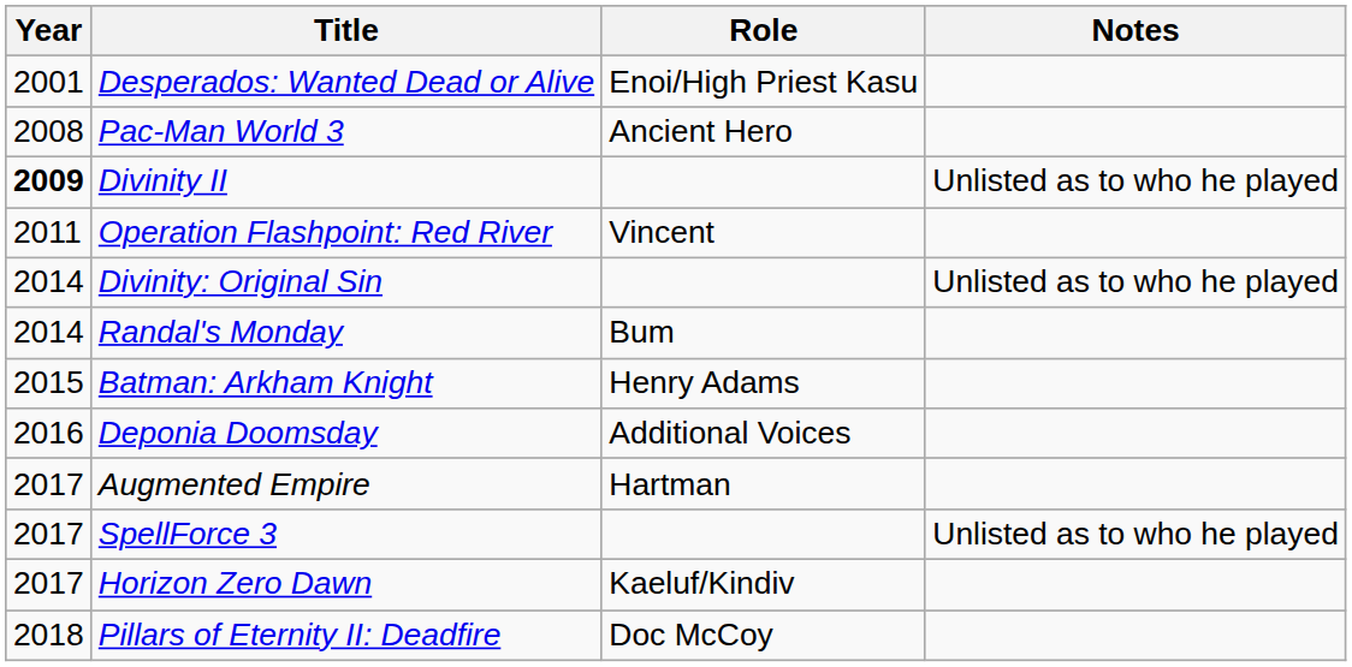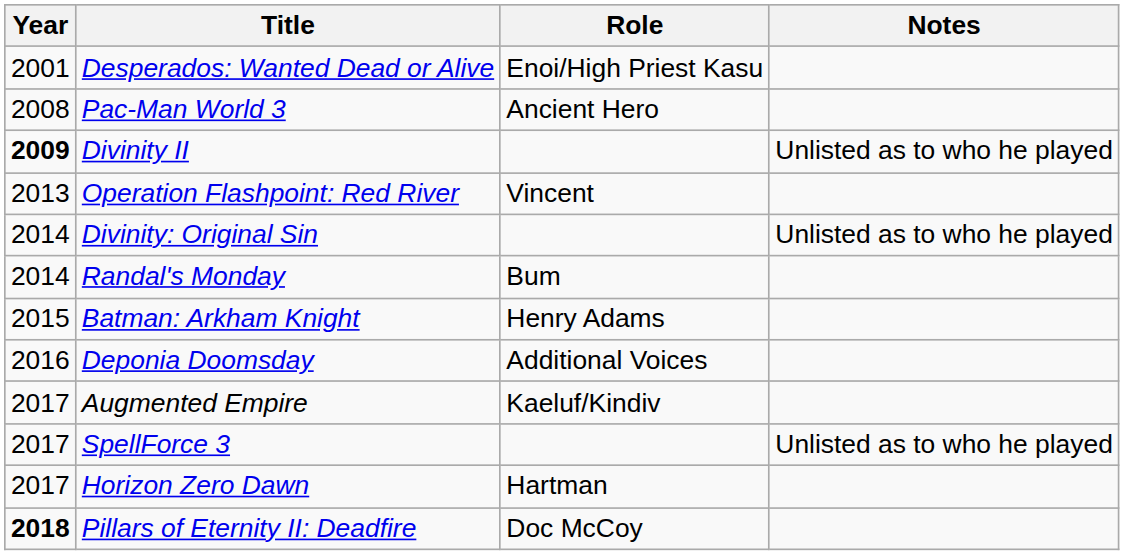 <table class="wikitable sortable">
 <tr>
 <th>Year</th>
 <th>Title</th>
 <th>Role</th>
 <th class="unsortable">Notes</th>
 </tr>
 <tr>
 <td>2001</td>
 <td><em><a href='#'>Desperados: Wanted Dead or Alive</a></em></td>
 <td>Enoi/High Priest Kasu</td>
 <td></td>
 </tr>
 <tr>
 <td>2008</td>
 <td><em><a href='#'>Pac-Man World 3</a></em></td>
 <td>Ancient Hero</td>
 <td></td>
 </tr>
 <tr>
 <td><strong>2009</strong></td>
 <td><em><a href='#'>Divinity II</a></em></td>
 <td></td>
 <td>Unlisted as to who he played</td>
 </tr>
 <tr>
-<td>2011</td>
+<td>2013</td>
 <td><em><a href='#'>Operation Flashpoint: Red River</a></em></td>
 <td>Vincent</td>
 <td></td>
 </tr>
 <tr>
 <td>2014</td>
 <td><em><a href='#'>Divinity: Original Sin</a></em></td>
 <td></td>
 <td>Unlisted as to who he played</td>
 </tr>
 <tr>
 <td>2014</td>
 <td><em><a href='#'>Randal's Monday</a></em></td>
 <td>Bum</td>
 <td></td>
 </tr>
 <tr>
 <td>2015</td>
 <td><em><a href='#'>Batman: Arkham Knight</a></em></td>
 <td>Henry Adams</td>
 <td></td>
 </tr>
 <tr>
 <td>2016</td>
 <td><em><a href='#'>Deponia Doomsday</a></em></td>
 <td>Additional Voices</td>
 <td></td>
 </tr>
 <tr>
 <td>2017</td>
 <td><em>Augmented Empire</em></td>
-<td>Hartman</td>
+<td>Kaeluf/Kindiv</td>
 <td></td>
 </tr>
 <tr>
 <td>2017</td>
 <td><em><a href='#'>SpellForce 3</a></em></td>
 <td></td>
 <td>Unlisted as to who he played</td>
 </tr>
 <tr>
 <td>2017</td>
 <td><em><a href='#'>Horizon Zero Dawn</a></em></td>
-<td>Kaeluf/Kindiv</td>
+<td>Hartman</td>
 <td></td>
 </tr>
 <tr>
-<td>2018</td>
+<td><strong>2018</strong></td>
 <td><em><a href='#'>Pillars of Eternity II: Deadfire</a></em></td>
 <td>Doc McCoy</td>
 <td></td>
 </tr>
 </table>
